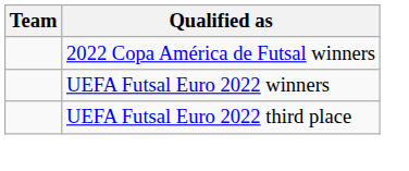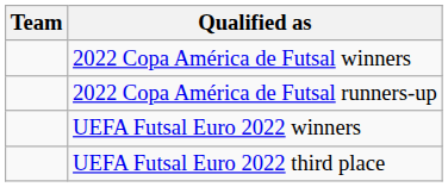 <table class="wikitable sortable">
 <tr>
 <th>Team</th>
 <th>Qualified as</th>
 </tr>
 <tr>
 <td></td>
 <td><a href='#'>2022 Copa América de Futsal</a> winners</td>
 </tr>
 <tr>
 <td></td>
+<td><a href='#'>2022 Copa América de Futsal</a> runners-up</td>
+</tr>
+<tr>
+<td></td>
 <td><a href='#'>UEFA Futsal Euro 2022</a> winners</td>
 </tr>
 <tr>
 <td></td>
 <td><a href='#'>UEFA Futsal Euro 2022</a> third place</td>
 </tr>
 </table>
